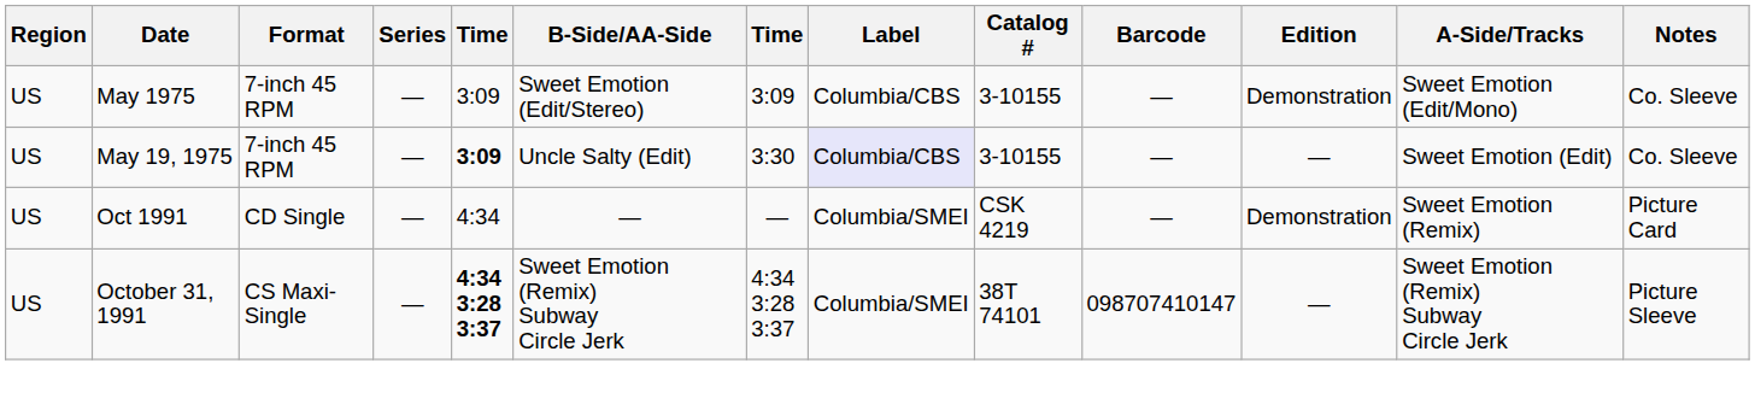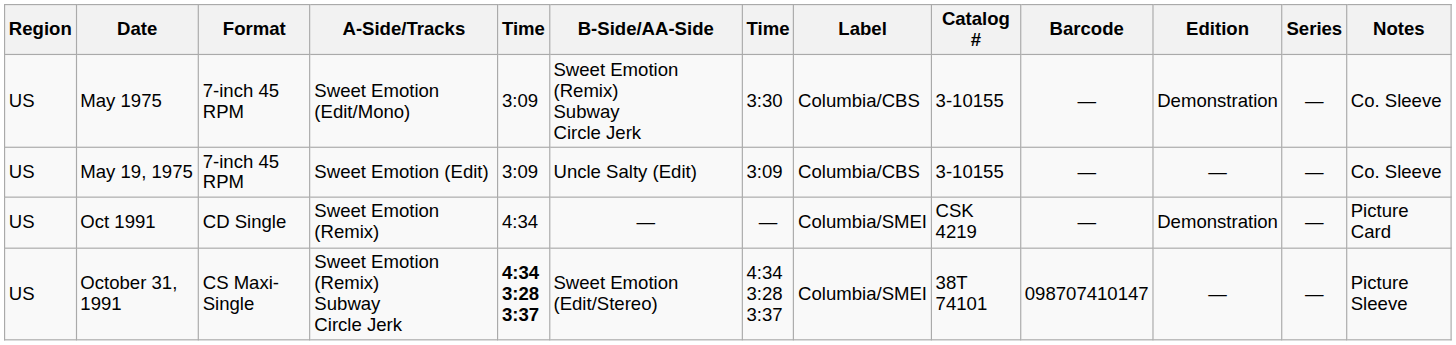 <table class="wikitable">
 <tr>
 <th>Region</th>
 <th>Date</th>
 <th>Format</th>
-<th>Series</th>
+<th><strong>A-Side/Tracks</strong></th>
 <th><strong>Time</strong></th>
 <th><strong>B-Side/AA-Side</strong></th>
 <th><strong>Time</strong></th>
 <th>Label</th>
 <th>Catalog #</th>
 <th>Barcode</th>
 <th>Edition</th>
-<th><strong>A-Side/Tracks</strong></th>
+<th>Series</th>
 <th>Notes</th>
 </tr>
 <tr>
 <td>US</td>
 <td>May 1975</td>
 <td>7-inch 45 RPM</td>
-<td align="center">—</td>
+<td>Sweet Emotion (Edit/Mono)</td>
 <td>3:09</td>
-<td>Sweet Emotion (Edit/Stereo)</td>
-<td>3:09</td>
+<td>Sweet Emotion (Remix)<br>Subway<br>Circle Jerk</td>
+<td>3:30</td>
 <td>Columbia/CBS</td>
 <td>3-10155</td>
 <td align="center">—</td>
 <td>Demonstration</td>
-<td>Sweet Emotion (Edit/Mono)</td>
+<td align="center">—</td>
 <td>Co. Sleeve</td>
 </tr>
 <tr>
 <td>US</td>
 <td>May 19, 1975</td>
 <td>7-inch 45 RPM</td>
-<td align="center">—</td>
-<td><strong>3:09</strong></td>
+<td>Sweet Emotion (Edit)</td>
+<td>3:09</td>
 <td>Uncle Salty (Edit)</td>
-<td>3:30</td>
-<td style="background: lavender;">Columbia/CBS</td>
+<td>3:09</td>
+<td>Columbia/CBS</td>
 <td>3-10155</td>
 <td align="center">—</td>
 <td align="center">—</td>
-<td>Sweet Emotion (Edit)</td>
+<td align="center">—</td>
 <td>Co. Sleeve</td>
 </tr>
 <tr>
 <td>US</td>
 <td>Oct 1991</td>
 <td>CD Single</td>
-<td align="center">—</td>
+<td>Sweet Emotion (Remix)</td>
 <td>4:34</td>
 <td align="center">—</td>
 <td align="center">—</td>
 <td>Columbia/SMEI</td>
 <td>CSK 4219</td>
 <td align="center">—</td>
 <td>Demonstration</td>
-<td>Sweet Emotion (Remix)</td>
+<td align="center">—</td>
 <td>Picture Card</td>
 </tr>
 <tr>
 <td>US</td>
 <td>October 31, 1991</td>
 <td>CS Maxi-Single</td>
-<td align="center">—</td>
+<td>Sweet Emotion (Remix)<br>Subway<br>Circle Jerk</td>
 <td><strong>4:34<br>3:28<br>3:37</strong></td>
-<td>Sweet Emotion (Remix)<br>Subway<br>Circle Jerk</td>
+<td>Sweet Emotion (Edit/Stereo)</td>
 <td>4:34<br>3:28<br>3:37</td>
 <td>Columbia/SMEI</td>
 <td>38T 74101</td>
 <td>098707410147</td>
 <td align="center">—</td>
-<td>Sweet Emotion (Remix)<br>Subway<br>Circle Jerk</td>
+<td align="center">—</td>
 <td>Picture Sleeve</td>
 </tr>
 </table>
